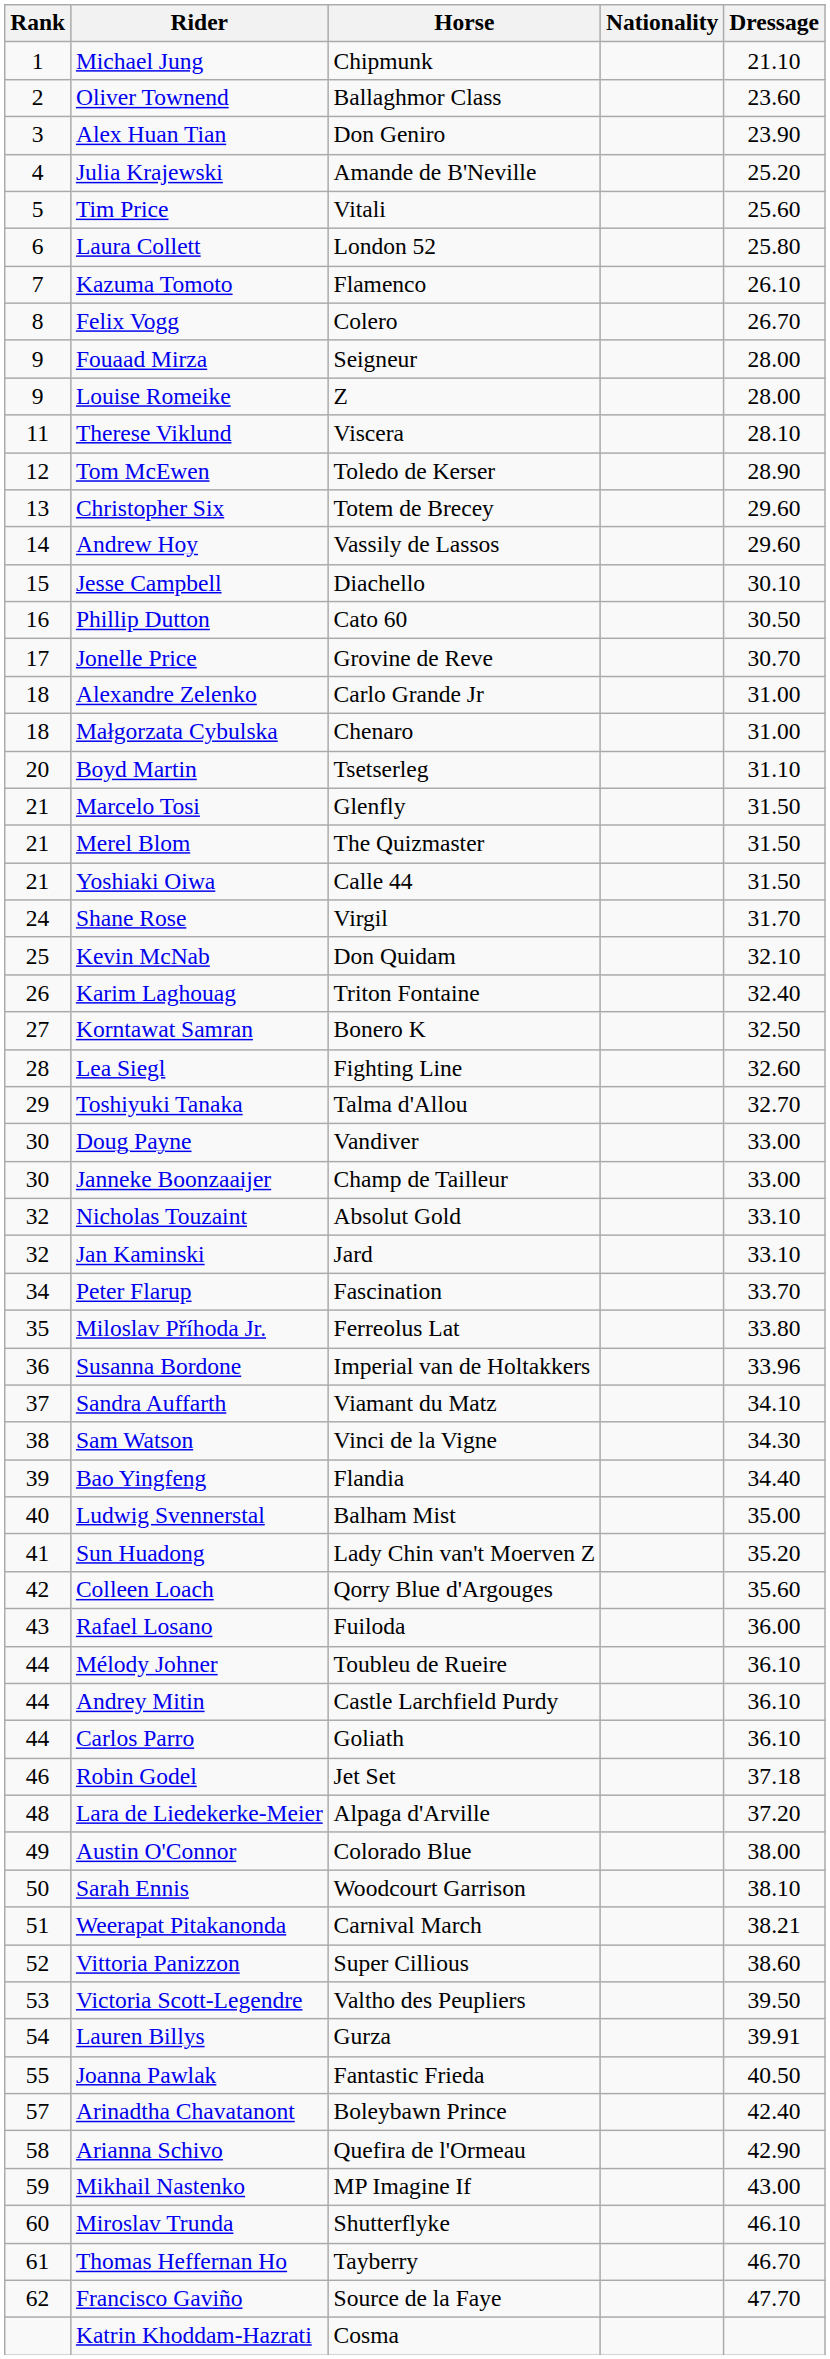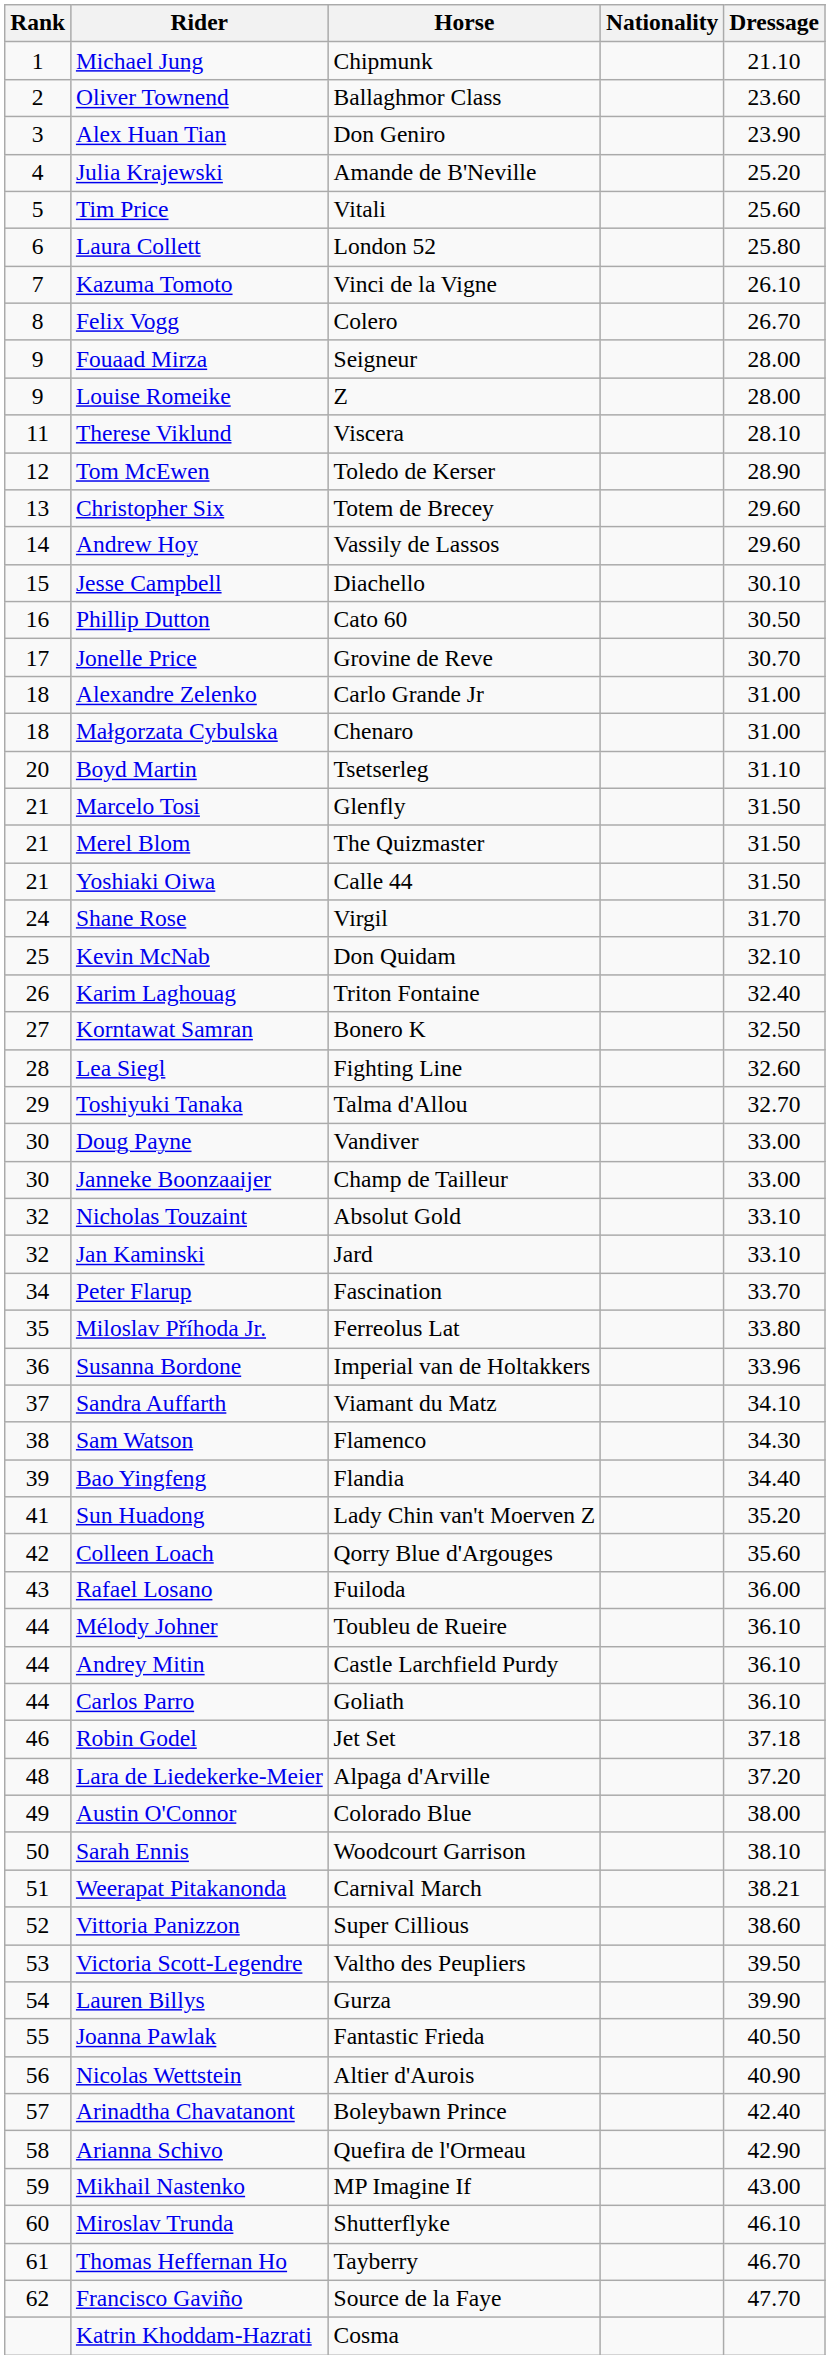 <table class="wikitable sortable" style="text-align:center">
 <tr>
 <th>Rank</th>
 <th>Rider</th>
 <th>Horse</th>
 <th>Nationality</th>
 <th>Dressage</th>
 </tr>
 <tr>
 <td>1</td>
 <td align="left"><a href='#'>Michael Jung</a></td>
 <td align="left">Chipmunk</td>
 <td align="left"></td>
 <td>21.10</td>
 </tr>
 <tr>
 <td>2</td>
 <td align="left"><a href='#'>Oliver Townend</a></td>
 <td align="left">Ballaghmor Class</td>
 <td align="left"></td>
 <td>23.60</td>
 </tr>
 <tr>
 <td>3</td>
 <td align="left"><a href='#'>Alex Huan Tian</a></td>
 <td align="left">Don Geniro</td>
 <td align="left"></td>
 <td>23.90</td>
 </tr>
 <tr>
 <td>4</td>
 <td align="left"><a href='#'>Julia Krajewski</a></td>
 <td align="left">Amande de B'Neville</td>
 <td align="left"></td>
 <td>25.20</td>
 </tr>
 <tr>
 <td>5</td>
 <td align="left"><a href='#'>Tim Price</a></td>
 <td align="left">Vitali</td>
 <td align="left"></td>
 <td>25.60</td>
 </tr>
 <tr>
 <td>6</td>
 <td align="left"><a href='#'>Laura Collett</a></td>
 <td align="left">London 52</td>
 <td align="left"></td>
 <td>25.80</td>
 </tr>
 <tr>
 <td>7</td>
 <td align="left"><a href='#'>Kazuma Tomoto</a></td>
-<td align="left">Flamenco</td>
+<td align="left">Vinci de la Vigne</td>
 <td align="left"></td>
 <td>26.10</td>
 </tr>
 <tr>
 <td>8</td>
 <td align="left"><a href='#'>Felix Vogg</a></td>
 <td align="left">Colero</td>
 <td align="left"></td>
 <td>26.70</td>
 </tr>
 <tr>
 <td>9</td>
 <td align="left"><a href='#'>Fouaad Mirza</a></td>
 <td align="left">Seigneur</td>
 <td align="left"></td>
 <td>28.00</td>
 </tr>
 <tr>
 <td>9</td>
 <td align="left"><a href='#'>Louise Romeike</a></td>
 <td align="left">Z</td>
 <td align="left"></td>
 <td>28.00</td>
 </tr>
 <tr>
 <td>11</td>
 <td align="left"><a href='#'>Therese Viklund</a></td>
 <td align="left">Viscera</td>
 <td align="left"></td>
 <td>28.10</td>
 </tr>
 <tr>
 <td>12</td>
 <td align="left"><a href='#'>Tom McEwen</a></td>
 <td align="left">Toledo de Kerser</td>
 <td align="left"></td>
 <td>28.90</td>
 </tr>
 <tr>
 <td>13</td>
 <td align="left"><a href='#'>Christopher Six</a></td>
 <td align="left">Totem de Brecey</td>
 <td align="left"></td>
 <td>29.60</td>
 </tr>
 <tr>
 <td>14</td>
 <td align="left"><a href='#'>Andrew Hoy</a></td>
 <td align="left">Vassily de Lassos</td>
 <td align="left"></td>
 <td>29.60</td>
 </tr>
 <tr>
 <td>15</td>
 <td align="left"><a href='#'>Jesse Campbell</a></td>
 <td align="left">Diachello</td>
 <td align="left"></td>
 <td>30.10</td>
 </tr>
 <tr>
 <td>16</td>
 <td align="left"><a href='#'>Phillip Dutton</a></td>
 <td align="left">Cato 60</td>
 <td align="left"></td>
 <td>30.50</td>
 </tr>
 <tr>
 <td>17</td>
 <td align="left"><a href='#'>Jonelle Price</a></td>
 <td align="left">Grovine de Reve</td>
 <td align="left"></td>
 <td>30.70</td>
 </tr>
 <tr>
 <td>18</td>
 <td align="left"><a href='#'>Alexandre Zelenko</a></td>
 <td align="left">Carlo Grande Jr</td>
 <td align="left"></td>
 <td>31.00</td>
 </tr>
 <tr>
 <td>18</td>
 <td align="left"><a href='#'>Małgorzata Cybulska</a></td>
 <td align="left">Chenaro</td>
 <td align="left"></td>
 <td>31.00</td>
 </tr>
 <tr>
 <td>20</td>
 <td align="left"><a href='#'>Boyd Martin</a></td>
 <td align="left">Tsetserleg</td>
 <td align="left"></td>
 <td>31.10</td>
 </tr>
 <tr>
 <td>21</td>
 <td align="left"><a href='#'>Marcelo Tosi</a></td>
 <td align="left">Glenfly</td>
 <td align="left"></td>
 <td>31.50</td>
 </tr>
 <tr>
 <td>21</td>
 <td align="left"><a href='#'>Merel Blom</a></td>
 <td align="left">The Quizmaster</td>
 <td align="left"></td>
 <td>31.50</td>
 </tr>
 <tr>
 <td>21</td>
 <td align="left"><a href='#'>Yoshiaki Oiwa</a></td>
 <td align="left">Calle 44</td>
 <td align="left"></td>
 <td>31.50</td>
 </tr>
 <tr>
 <td>24</td>
 <td align="left"><a href='#'>Shane Rose</a></td>
 <td align="left">Virgil</td>
 <td align="left"></td>
 <td>31.70</td>
 </tr>
 <tr>
 <td>25</td>
 <td align="left"><a href='#'>Kevin McNab</a></td>
 <td align="left">Don Quidam</td>
 <td align="left"></td>
 <td>32.10</td>
 </tr>
 <tr>
 <td>26</td>
 <td align="left"><a href='#'>Karim Laghouag</a></td>
 <td align="left">Triton Fontaine</td>
 <td align="left"></td>
 <td>32.40</td>
 </tr>
 <tr>
 <td>27</td>
 <td align="left"><a href='#'>Korntawat Samran</a></td>
 <td align="left">Bonero K</td>
 <td align="left"></td>
 <td>32.50</td>
 </tr>
 <tr>
 <td>28</td>
 <td align="left"><a href='#'>Lea Siegl</a></td>
 <td align="left">Fighting Line</td>
 <td align="left"></td>
 <td>32.60</td>
 </tr>
 <tr>
 <td>29</td>
 <td align="left"><a href='#'>Toshiyuki Tanaka</a></td>
 <td align="left">Talma d'Allou</td>
 <td align="left"></td>
 <td>32.70</td>
 </tr>
 <tr>
 <td>30</td>
 <td align="left"><a href='#'>Doug Payne</a></td>
 <td align="left">Vandiver</td>
 <td align="left"></td>
 <td>33.00</td>
 </tr>
 <tr>
 <td>30</td>
 <td align="left"><a href='#'>Janneke Boonzaaijer</a></td>
 <td align="left">Champ de Tailleur</td>
 <td align="left"></td>
 <td>33.00</td>
 </tr>
 <tr>
 <td>32</td>
 <td align="left"><a href='#'>Nicholas Touzaint</a></td>
 <td align="left">Absolut Gold</td>
 <td align="left"></td>
 <td>33.10</td>
 </tr>
 <tr>
 <td>32</td>
 <td align="left"><a href='#'>Jan Kaminski</a></td>
 <td align="left">Jard</td>
 <td align="left"></td>
 <td>33.10</td>
 </tr>
 <tr>
 <td>34</td>
 <td align="left"><a href='#'>Peter Flarup</a></td>
 <td align="left">Fascination</td>
 <td align="left"></td>
 <td>33.70</td>
 </tr>
 <tr>
 <td>35</td>
 <td align="left"><a href='#'>Miloslav Příhoda Jr.</a></td>
 <td align="left">Ferreolus Lat</td>
 <td align="left"></td>
 <td>33.80</td>
 </tr>
 <tr>
 <td>36</td>
 <td align="left"><a href='#'>Susanna Bordone</a></td>
 <td align="left">Imperial van de Holtakkers</td>
 <td align="left"></td>
 <td>33.96</td>
 </tr>
 <tr>
 <td>37</td>
 <td align="left"><a href='#'>Sandra Auffarth</a></td>
 <td align="left">Viamant du Matz</td>
 <td align="left"></td>
 <td>34.10</td>
 </tr>
 <tr>
 <td>38</td>
 <td align="left"><a href='#'>Sam Watson</a></td>
-<td align="left">Vinci de la Vigne</td>
+<td align="left">Flamenco</td>
 <td align="left"></td>
 <td>34.30</td>
 </tr>
 <tr>
 <td>39</td>
 <td align="left"><a href='#'>Bao Yingfeng</a></td>
 <td align="left">Flandia</td>
 <td align="left"></td>
 <td>34.40</td>
-</tr>
-<tr>
-<td>40</td>
-<td align="left"><a href='#'>Ludwig Svennerstal</a></td>
-<td align="left">Balham Mist</td>
-<td align="left"></td>
-<td>35.00</td>
 </tr>
 <tr>
 <td>41</td>
 <td align="left"><a href='#'>Sun Huadong</a></td>
 <td align="left">Lady Chin van't Moerven Z</td>
 <td align="left"></td>
 <td>35.20</td>
 </tr>
 <tr>
 <td>42</td>
 <td align="left"><a href='#'>Colleen Loach</a></td>
 <td align="left">Qorry Blue d'Argouges</td>
 <td align="left"></td>
 <td>35.60</td>
 </tr>
 <tr>
 <td>43</td>
 <td align="left"><a href='#'>Rafael Losano</a></td>
 <td align="left">Fuiloda</td>
 <td align="left"></td>
 <td>36.00</td>
 </tr>
 <tr>
 <td>44</td>
 <td align="left"><a href='#'>Mélody Johner</a></td>
 <td align="left">Toubleu de Rueire</td>
 <td align="left"></td>
 <td>36.10</td>
 </tr>
 <tr>
 <td>44</td>
 <td align="left"><a href='#'>Andrey Mitin</a></td>
 <td align="left">Castle Larchfield Purdy</td>
 <td align="left"></td>
 <td>36.10</td>
 </tr>
 <tr>
 <td>44</td>
 <td align="left"><a href='#'>Carlos Parro</a></td>
 <td align="left">Goliath</td>
 <td align="left"></td>
 <td>36.10</td>
 </tr>
 <tr>
 <td>46</td>
 <td align="left"><a href='#'>Robin Godel</a></td>
 <td align="left">Jet Set</td>
 <td align="left"></td>
 <td>37.18</td>
 </tr>
 <tr>
 <td>48</td>
 <td align="left"><a href='#'>Lara de Liedekerke-Meier</a></td>
 <td align="left">Alpaga d'Arville</td>
 <td align="left"></td>
 <td>37.20</td>
 </tr>
 <tr>
 <td>49</td>
 <td align="left"><a href='#'>Austin O'Connor</a></td>
 <td align="left">Colorado Blue</td>
 <td align="left"></td>
 <td>38.00</td>
 </tr>
 <tr>
 <td>50</td>
 <td align="left"><a href='#'>Sarah Ennis</a></td>
 <td align="left">Woodcourt Garrison</td>
 <td align="left"></td>
 <td>38.10</td>
 </tr>
 <tr>
 <td>51</td>
 <td align="left"><a href='#'>Weerapat Pitakanonda</a></td>
 <td align="left">Carnival March</td>
 <td align="left"></td>
 <td>38.21</td>
 </tr>
 <tr>
 <td>52</td>
 <td align="left"><a href='#'>Vittoria Panizzon</a></td>
 <td align="left">Super Cillious</td>
 <td align="left"></td>
 <td>38.60</td>
 </tr>
 <tr>
 <td>53</td>
 <td align="left"><a href='#'>Victoria Scott-Legendre</a></td>
 <td align="left">Valtho des Peupliers</td>
 <td align="left"></td>
 <td>39.50</td>
 </tr>
 <tr>
 <td>54</td>
 <td align="left"><a href='#'>Lauren Billys</a></td>
 <td align="left">Gurza</td>
 <td align="left"></td>
-<td>39.91</td>
+<td>39.90</td>
 </tr>
 <tr>
 <td>55</td>
 <td align="left"><a href='#'>Joanna Pawlak</a></td>
 <td align="left">Fantastic Frieda</td>
 <td align="left"></td>
 <td>40.50</td>
+</tr>
+<tr>
+<td>56</td>
+<td align="left"><a href='#'>Nicolas Wettstein</a></td>
+<td align="left">Altier d'Aurois</td>
+<td align="left"></td>
+<td>40.90</td>
 </tr>
 <tr>
 <td>57</td>
 <td align="left"><a href='#'>Arinadtha Chavatanont</a></td>
 <td align="left">Boleybawn Prince</td>
 <td align="left"></td>
 <td>42.40</td>
 </tr>
 <tr>
 <td>58</td>
 <td align="left"><a href='#'>Arianna Schivo</a></td>
 <td align="left">Quefira de l'Ormeau</td>
 <td align="left"></td>
 <td>42.90</td>
 </tr>
 <tr>
 <td>59</td>
 <td align="left"><a href='#'>Mikhail Nastenko</a></td>
 <td align="left">MP Imagine If</td>
 <td align="left"></td>
 <td>43.00</td>
 </tr>
 <tr>
 <td>60</td>
 <td align="left"><a href='#'>Miroslav Trunda</a></td>
 <td align="left">Shutterflyke</td>
 <td align="left"></td>
 <td>46.10</td>
 </tr>
 <tr>
 <td>61</td>
 <td align="left"><a href='#'>Thomas Heffernan Ho</a></td>
 <td align="left">Tayberry</td>
 <td align="left"></td>
 <td>46.70</td>
 </tr>
 <tr>
 <td>62</td>
 <td align="left"><a href='#'>Francisco Gaviño</a></td>
 <td align="left">Source de la Faye</td>
 <td align="left"></td>
 <td>47.70</td>
 </tr>
 <tr>
 <td></td>
 <td align="left"><a href='#'>Katrin Khoddam-Hazrati</a></td>
 <td align="left">Cosma</td>
 <td align="left"></td>
 <td></td>
 </tr>
 </table>
